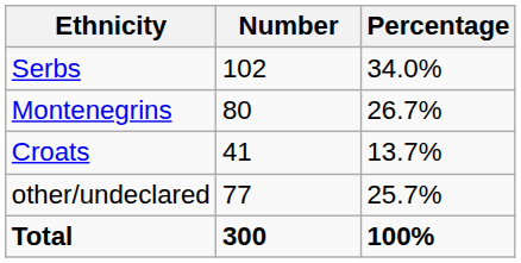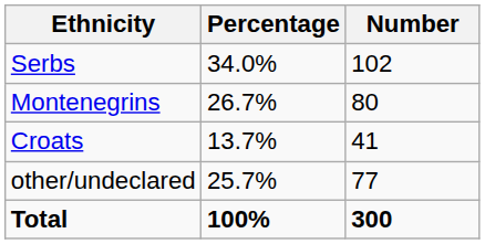 <table class="wikitable">
 <tr>
 <th width="100px">Ethnicity</th>
+<th width="80px">Percentage</th>
 <th width="80px">Number</th>
-<th width="80px">Percentage</th>
 </tr>
 <tr>
 <td><a href='#'>Serbs</a></td>
+<td>34.0%</td>
 <td>102</td>
-<td>34.0%</td>
 </tr>
 <tr>
 <td><a href='#'>Montenegrins</a></td>
+<td>26.7%</td>
 <td>80</td>
-<td>26.7%</td>
 </tr>
 <tr>
 <td><a href='#'>Croats</a></td>
+<td>13.7%</td>
 <td>41</td>
-<td>13.7%</td>
 </tr>
 <tr>
 <td>other/undeclared</td>
+<td>25.7%</td>
 <td>77</td>
-<td>25.7%</td>
 </tr>
 <tr>
 <td><strong>Total</strong></td>
+<td><strong>100%</strong></td>
 <td><strong>300</strong></td>
-<td><strong>100%</strong></td>
 </tr>
 </table>
